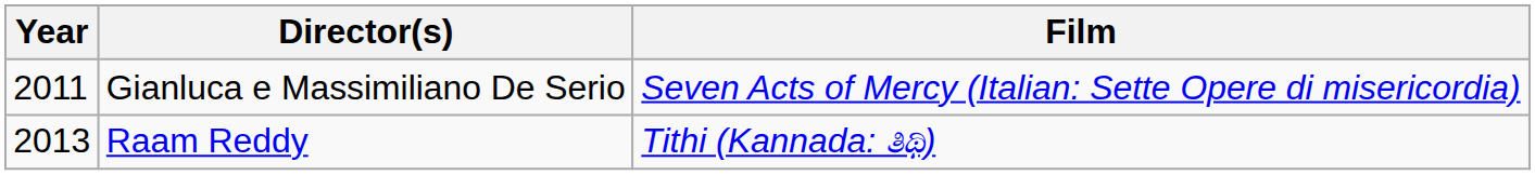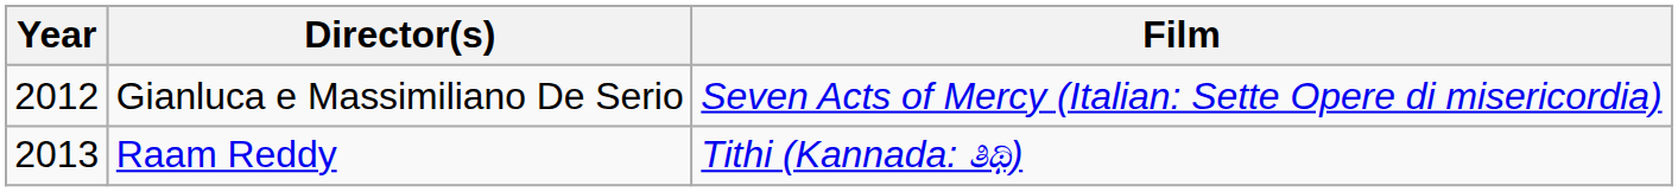 <table class="wikitable sortable">
 <tr>
 <th>Year</th>
 <th>Director(s)</th>
 <th>Film</th>
 </tr>
 <tr>
-<td>2011</td>
+<td>2012</td>
 <td>Gianluca e Massimiliano De Serio</td>
 <td><em><a href='#'>Seven Acts of Mercy (Italian: Sette Opere di misericordia)</a></em></td>
 </tr>
 <tr>
 <td>2013</td>
 <td><a href='#'>Raam Reddy</a></td>
 <td><em><a href='#'>Tithi (Kannada: ತಿಥಿ)</a></em></td>
 </tr>
 </table>
